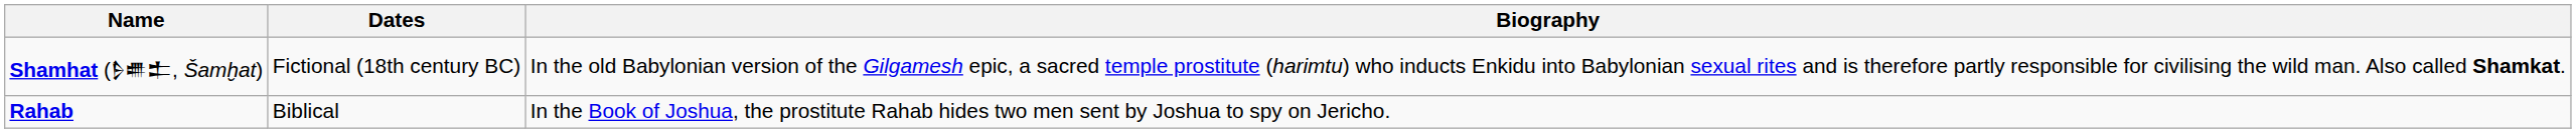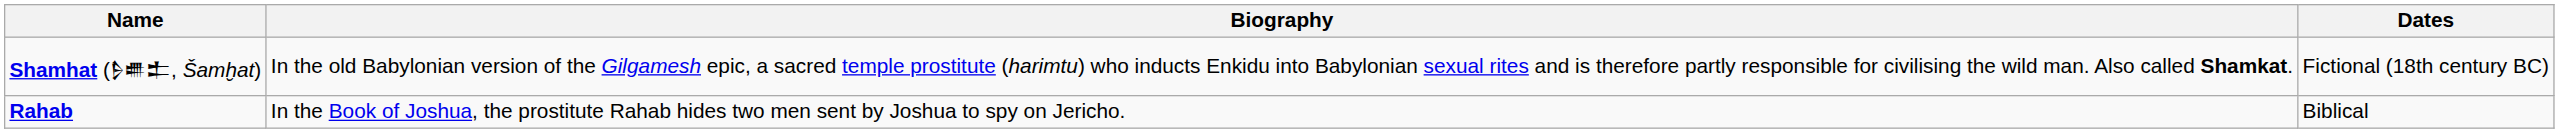 <table class="wikitable">
 <tr>
 <th>Name</th>
+<th>Biography</th>
 <th>Dates</th>
-<th>Biography</th>
 </tr>
 <tr>
 <td><strong><a href='#'>Shamhat</a></strong> (𒊩𒌑𒉺, <em>Šamḫat</em>)</td>
+<td>In the old Babylonian version of the <em><a href='#'>Gilgamesh</a></em> epic, a sacred <a href='#'>temple prostitute</a> (<em>harimtu</em>) who inducts Enkidu into Babylonian <a href='#'>sexual rites</a> and is therefore partly responsible for civilising the wild man. Also called <strong>Shamkat</strong>.</td>
 <td>Fictional (18th century BC)</td>
-<td>In the old Babylonian version of the <em><a href='#'>Gilgamesh</a></em> epic, a sacred <a href='#'>temple prostitute</a> (<em>harimtu</em>) who inducts Enkidu into Babylonian <a href='#'>sexual rites</a> and is therefore partly responsible for civilising the wild man. Also called <strong>Shamkat</strong>.</td>
 </tr>
 <tr>
 <td><strong><a href='#'>Rahab</a></strong></td>
+<td>In the <a href='#'>Book of Joshua</a>, the prostitute Rahab hides two men sent by Joshua to spy on Jericho.</td>
 <td>Biblical</td>
-<td>In the <a href='#'>Book of Joshua</a>, the prostitute Rahab hides two men sent by Joshua to spy on Jericho.</td>
 </tr>
 </table>
